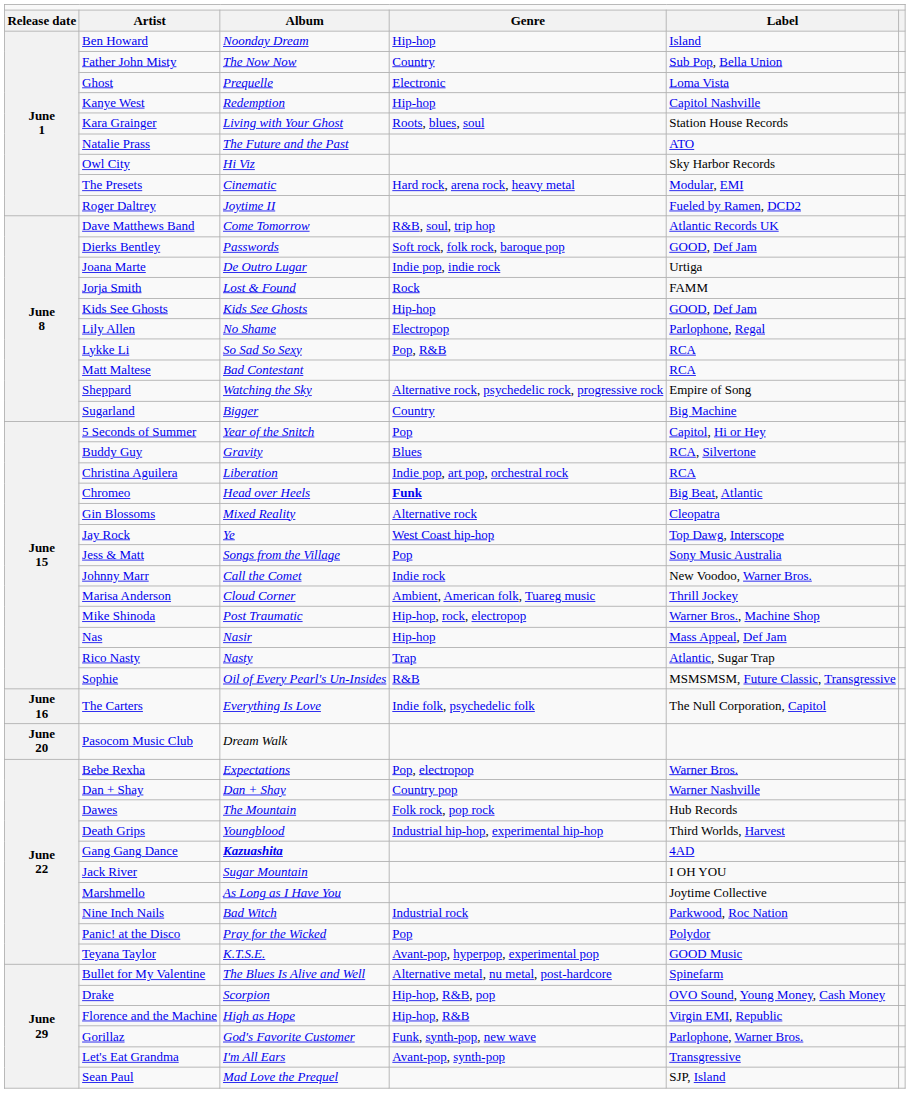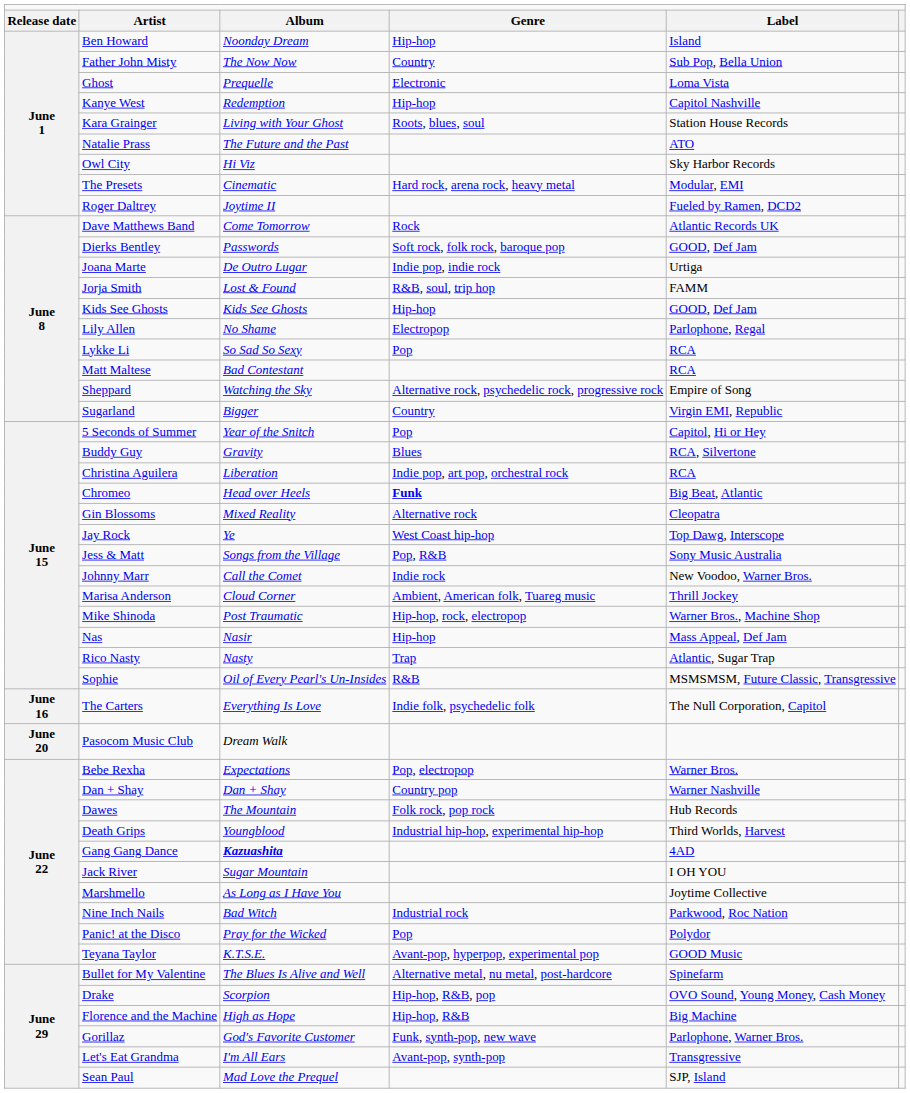 <table class="wikitable plainrowheaders">
 <tr>
 <td colspan="6" style="text-align:center;"></td>
 </tr>
 <tr>
 <th scope="col">Release date</th>
 <th scope="col">Artist</th>
 <th scope="col">Album</th>
 <th scope="col">Genre</th>
 <th scope="col">Label</th>
 <th scope="col"></th>
 </tr>
 <tr>
 <th scope="row" rowspan="9" style="text-align:center;">June<br>1</th>
 <td><a href='#'>Ben Howard</a></td>
 <td><em><a href='#'>Noonday Dream</a></em></td>
 <td><a href='#'>Hip-hop</a></td>
 <td><a href='#'>Island</a></td>
 <td></td>
 </tr>
 <tr>
 <td><a href='#'>Father John Misty</a></td>
 <td><em><a href='#'>The Now Now</a></em></td>
 <td><a href='#'>Country</a></td>
 <td><a href='#'>Sub Pop</a>, <a href='#'>Bella Union</a></td>
 <td></td>
 </tr>
 <tr>
 <td><a href='#'>Ghost</a></td>
 <td><em><a href='#'>Prequelle</a></em></td>
 <td><a href='#'>Electronic</a></td>
 <td><a href='#'>Loma Vista</a></td>
 <td></td>
 </tr>
 <tr>
 <td><a href='#'>Kanye West</a></td>
 <td><em><a href='#'>Redemption</a></em></td>
 <td><a href='#'>Hip-hop</a></td>
 <td><a href='#'>Capitol Nashville</a></td>
 <td></td>
 </tr>
 <tr>
 <td><a href='#'>Kara Grainger</a></td>
 <td><em><a href='#'>Living with Your Ghost</a></em></td>
 <td><a href='#'>Roots</a>, <a href='#'>blues</a>, <a href='#'>soul</a></td>
 <td>Station House Records</td>
 <td></td>
 </tr>
 <tr>
 <td><a href='#'>Natalie Prass</a></td>
 <td><em><a href='#'>The Future and the Past</a></em></td>
 <td></td>
 <td><a href='#'>ATO</a></td>
 <td></td>
 </tr>
 <tr>
 <td><a href='#'>Owl City</a></td>
 <td><em><a href='#'>Hi Viz</a></em></td>
 <td></td>
 <td>Sky Harbor Records</td>
 <td></td>
 </tr>
 <tr>
 <td><a href='#'>The Presets</a></td>
 <td><em><a href='#'>Cinematic</a></em></td>
 <td><a href='#'>Hard rock</a>, <a href='#'>arena rock</a>, <a href='#'>heavy metal</a></td>
 <td><a href='#'>Modular</a>, <a href='#'>EMI</a></td>
 <td></td>
 </tr>
 <tr>
 <td><a href='#'>Roger Daltrey</a></td>
 <td><em><a href='#'>Joytime II</a></em></td>
 <td></td>
 <td><a href='#'>Fueled by Ramen</a>, <a href='#'>DCD2</a></td>
 <td></td>
 </tr>
 <tr>
 <th scope="row" rowspan="10" style="text-align:center;">June<br>8</th>
 <td><a href='#'>Dave Matthews Band</a></td>
 <td><em><a href='#'>Come Tomorrow</a></em></td>
-<td><a href='#'>R&B</a>, <a href='#'>soul</a>, <a href='#'>trip hop</a></td>
+<td><a href='#'>Rock</a></td>
 <td><a href='#'>Atlantic Records UK</a></td>
 <td></td>
 </tr>
 <tr>
 <td><a href='#'>Dierks Bentley</a></td>
 <td><em><a href='#'>Passwords</a></em></td>
 <td><a href='#'>Soft rock</a>, <a href='#'>folk rock</a>, <a href='#'>baroque pop</a></td>
 <td><a href='#'>GOOD</a>, <a href='#'>Def Jam</a></td>
 <td></td>
 </tr>
 <tr>
 <td><a href='#'>Joana Marte</a></td>
 <td><em><a href='#'>De Outro Lugar</a></em></td>
 <td><a href='#'>Indie pop</a>, <a href='#'>indie rock</a></td>
 <td>Urtiga</td>
 <td></td>
 </tr>
 <tr>
 <td><a href='#'>Jorja Smith</a></td>
 <td><em><a href='#'>Lost & Found</a></em></td>
-<td><a href='#'>Rock</a></td>
+<td><a href='#'>R&B</a>, <a href='#'>soul</a>, <a href='#'>trip hop</a></td>
 <td>FAMM</td>
 <td></td>
 </tr>
 <tr>
 <td><a href='#'>Kids See Ghosts</a></td>
 <td><em><a href='#'>Kids See Ghosts</a></em></td>
 <td><a href='#'>Hip-hop</a></td>
 <td><a href='#'>GOOD</a>, <a href='#'>Def Jam</a></td>
 <td></td>
 </tr>
 <tr>
 <td><a href='#'>Lily Allen</a></td>
 <td><em><a href='#'>No Shame</a></em></td>
 <td><a href='#'>Electropop</a></td>
 <td><a href='#'>Parlophone</a>, <a href='#'>Regal</a></td>
 <td></td>
 </tr>
 <tr>
 <td><a href='#'>Lykke Li</a></td>
 <td><em><a href='#'>So Sad So Sexy</a></em></td>
-<td><a href='#'>Pop</a>, <a href='#'>R&B</a></td>
+<td><a href='#'>Pop</a></td>
 <td><a href='#'>RCA</a></td>
 <td></td>
 </tr>
 <tr>
 <td><a href='#'>Matt Maltese</a></td>
 <td><em><a href='#'>Bad Contestant</a></em></td>
 <td></td>
 <td><a href='#'>RCA</a></td>
 <td></td>
 </tr>
 <tr>
 <td><a href='#'>Sheppard</a></td>
 <td><em><a href='#'>Watching the Sky</a></em></td>
 <td><a href='#'>Alternative rock</a>, <a href='#'>psychedelic rock</a>, <a href='#'>progressive rock</a></td>
 <td>Empire of Song</td>
 <td></td>
 </tr>
 <tr>
 <td><a href='#'>Sugarland</a></td>
 <td><em><a href='#'>Bigger</a></em></td>
 <td><a href='#'>Country</a></td>
-<td><a href='#'>Big Machine</a></td>
+<td><a href='#'>Virgin EMI</a>, <a href='#'>Republic</a></td>
 <td></td>
 </tr>
 <tr>
 <th scope="row" rowspan="13" style="text-align:center;">June<br>15</th>
 <td><a href='#'>5 Seconds of Summer</a></td>
 <td><em><a href='#'>Year of the Snitch</a></em></td>
 <td><a href='#'>Pop</a></td>
 <td><a href='#'>Capitol</a>, <a href='#'>Hi or Hey</a></td>
 <td></td>
 </tr>
 <tr>
 <td><a href='#'>Buddy Guy</a></td>
 <td><em><a href='#'>Gravity</a></em></td>
 <td><a href='#'>Blues</a></td>
 <td><a href='#'>RCA</a>, <a href='#'>Silvertone</a></td>
 <td></td>
 </tr>
 <tr>
 <td><a href='#'>Christina Aguilera</a></td>
 <td><em><a href='#'>Liberation</a></em></td>
 <td><a href='#'>Indie pop</a>, <a href='#'>art pop</a>, <a href='#'>orchestral rock</a></td>
 <td><a href='#'>RCA</a></td>
 <td></td>
 </tr>
 <tr>
 <td><a href='#'>Chromeo</a></td>
 <td><em><a href='#'>Head over Heels</a></em></td>
 <td><strong><a href='#'>Funk</a></strong></td>
 <td><a href='#'>Big Beat</a>, <a href='#'>Atlantic</a></td>
 <td></td>
 </tr>
 <tr>
 <td><a href='#'>Gin Blossoms</a></td>
 <td><em><a href='#'>Mixed Reality</a></em></td>
 <td><a href='#'>Alternative rock</a></td>
 <td><a href='#'>Cleopatra</a></td>
 <td></td>
 </tr>
 <tr>
 <td><a href='#'>Jay Rock</a></td>
 <td><em><a href='#'>Ye</a></em></td>
 <td><a href='#'>West Coast hip-hop</a></td>
 <td><a href='#'>Top Dawg</a>, <a href='#'>Interscope</a></td>
 <td></td>
 </tr>
 <tr>
 <td><a href='#'>Jess & Matt</a></td>
 <td><em><a href='#'>Songs from the Village</a></em></td>
-<td><a href='#'>Pop</a></td>
+<td><a href='#'>Pop</a>, <a href='#'>R&B</a></td>
 <td><a href='#'>Sony Music Australia</a></td>
 <td></td>
 </tr>
 <tr>
 <td><a href='#'>Johnny Marr</a></td>
 <td><em><a href='#'>Call the Comet</a></em></td>
 <td><a href='#'>Indie rock</a></td>
 <td>New Voodoo, <a href='#'>Warner Bros.</a></td>
 <td></td>
 </tr>
 <tr>
 <td><a href='#'>Marisa Anderson</a></td>
 <td><em><a href='#'>Cloud Corner</a></em></td>
 <td><a href='#'>Ambient</a>, <a href='#'>American folk</a>, <a href='#'>Tuareg music</a></td>
 <td><a href='#'>Thrill Jockey</a></td>
 <td></td>
 </tr>
 <tr>
 <td><a href='#'>Mike Shinoda</a></td>
 <td><em><a href='#'>Post Traumatic</a></em></td>
 <td><a href='#'>Hip-hop</a>, <a href='#'>rock</a>, <a href='#'>electropop</a></td>
 <td><a href='#'>Warner Bros.</a>, <a href='#'>Machine Shop</a></td>
 <td></td>
 </tr>
 <tr>
 <td><a href='#'>Nas</a></td>
 <td><em><a href='#'>Nasir</a></em></td>
 <td><a href='#'>Hip-hop</a></td>
 <td><a href='#'>Mass Appeal</a>, <a href='#'>Def Jam</a></td>
 <td></td>
 </tr>
 <tr>
 <td><a href='#'>Rico Nasty</a></td>
 <td><em><a href='#'>Nasty</a></em></td>
 <td><a href='#'>Trap</a></td>
 <td><a href='#'>Atlantic</a>, Sugar Trap</td>
 <td></td>
 </tr>
 <tr>
 <td><a href='#'>Sophie</a></td>
 <td><em><a href='#'>Oil of Every Pearl's Un-Insides</a></em></td>
 <td><a href='#'>R&B</a></td>
 <td>MSMSMSM, <a href='#'>Future Classic</a>, <a href='#'>Transgressive</a></td>
 <td></td>
 </tr>
 <tr>
 <th scope="row" style="text-align:center;">June<br>16</th>
 <td><a href='#'>The Carters</a></td>
 <td><em><a href='#'>Everything Is Love</a></em></td>
 <td><a href='#'>Indie folk</a>, <a href='#'>psychedelic folk</a></td>
 <td>The Null Corporation, <a href='#'>Capitol</a></td>
 <td></td>
 </tr>
 <tr>
 <th scope="row" style="text-align:center;">June<br>20</th>
 <td><a href='#'>Pasocom Music Club</a></td>
 <td><em>Dream Walk</em></td>
 <td></td>
 <td></td>
 <td></td>
 </tr>
 <tr>
 <th scope="row" rowspan="10" style="text-align:center;">June<br>22</th>
 <td><a href='#'>Bebe Rexha</a></td>
 <td><em><a href='#'>Expectations</a></em></td>
 <td><a href='#'>Pop</a>, <a href='#'>electropop</a></td>
 <td><a href='#'>Warner Bros.</a></td>
 <td></td>
 </tr>
 <tr>
 <td><a href='#'>Dan + Shay</a></td>
 <td><em><a href='#'>Dan + Shay</a></em></td>
 <td><a href='#'>Country pop</a></td>
 <td><a href='#'>Warner Nashville</a></td>
 <td></td>
 </tr>
 <tr>
 <td><a href='#'>Dawes</a></td>
 <td><em><a href='#'>The Mountain</a></em></td>
 <td><a href='#'>Folk rock</a>, <a href='#'>pop rock</a></td>
 <td>Hub Records</td>
 <td></td>
 </tr>
 <tr>
 <td><a href='#'>Death Grips</a></td>
 <td><em><a href='#'>Youngblood</a></em></td>
 <td><a href='#'>Industrial hip-hop</a>, <a href='#'>experimental hip-hop</a></td>
 <td>Third Worlds, <a href='#'>Harvest</a></td>
 <td></td>
 </tr>
 <tr>
 <td><a href='#'>Gang Gang Dance</a></td>
 <td><strong><em><a href='#'>Kazuashita</a></em></strong></td>
 <td></td>
 <td><a href='#'>4AD</a></td>
 <td></td>
 </tr>
 <tr>
 <td><a href='#'>Jack River</a></td>
 <td><em><a href='#'>Sugar Mountain</a></em></td>
 <td></td>
 <td>I OH YOU</td>
 <td></td>
 </tr>
 <tr>
 <td><a href='#'>Marshmello</a></td>
 <td><em><a href='#'>As Long as I Have You</a></em></td>
 <td></td>
 <td>Joytime Collective</td>
 <td></td>
 </tr>
 <tr>
 <td><a href='#'>Nine Inch Nails</a></td>
 <td><em><a href='#'>Bad Witch</a></em></td>
 <td><a href='#'>Industrial rock</a></td>
 <td><a href='#'>Parkwood</a>, <a href='#'>Roc Nation</a></td>
 <td></td>
 </tr>
 <tr>
 <td><a href='#'>Panic! at the Disco</a></td>
 <td><em><a href='#'>Pray for the Wicked</a></em></td>
 <td><a href='#'>Pop</a></td>
 <td><a href='#'>Polydor</a></td>
 <td></td>
 </tr>
 <tr>
 <td><a href='#'>Teyana Taylor</a></td>
 <td><em><a href='#'>K.T.S.E.</a></em></td>
 <td><a href='#'>Avant-pop</a>, <a href='#'>hyperpop</a>, <a href='#'>experimental pop</a></td>
 <td><a href='#'>GOOD Music</a></td>
 <td></td>
 </tr>
 <tr>
 <th scope="row" rowspan="6" style="text-align:center;">June<br>29</th>
 <td><a href='#'>Bullet for My Valentine</a></td>
 <td><em><a href='#'>The Blues Is Alive and Well</a></em></td>
 <td><a href='#'>Alternative metal</a>, <a href='#'>nu metal</a>, <a href='#'>post-hardcore</a></td>
 <td><a href='#'>Spinefarm</a></td>
 <td></td>
 </tr>
 <tr>
 <td><a href='#'>Drake</a></td>
 <td><em><a href='#'>Scorpion</a></em></td>
 <td><a href='#'>Hip-hop</a>, <a href='#'>R&B</a>, <a href='#'>pop</a></td>
 <td><a href='#'>OVO Sound</a>, <a href='#'>Young Money</a>, <a href='#'>Cash Money</a></td>
 <td></td>
 </tr>
 <tr>
 <td><a href='#'>Florence and the Machine</a></td>
 <td><em><a href='#'>High as Hope</a></em></td>
 <td><a href='#'>Hip-hop</a>, <a href='#'>R&B</a></td>
-<td><a href='#'>Virgin EMI</a>, <a href='#'>Republic</a></td>
+<td><a href='#'>Big Machine</a></td>
 <td></td>
 </tr>
 <tr>
 <td><a href='#'>Gorillaz</a></td>
 <td><em><a href='#'>God's Favorite Customer</a></em></td>
 <td><a href='#'>Funk</a>, <a href='#'>synth-pop</a>, <a href='#'>new wave</a></td>
 <td><a href='#'>Parlophone</a>, <a href='#'>Warner Bros.</a></td>
 <td></td>
 </tr>
 <tr>
 <td><a href='#'>Let's Eat Grandma</a></td>
 <td><em><a href='#'>I'm All Ears</a></em></td>
 <td><a href='#'>Avant-pop</a>, <a href='#'>synth-pop</a></td>
 <td><a href='#'>Transgressive</a></td>
 <td></td>
 </tr>
 <tr>
 <td><a href='#'>Sean Paul</a></td>
 <td><em><a href='#'>Mad Love the Prequel</a></em></td>
 <td></td>
 <td>SJP, <a href='#'>Island</a></td>
 <td></td>
 </tr>
 </table>
